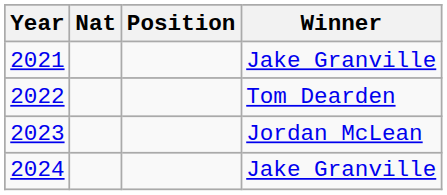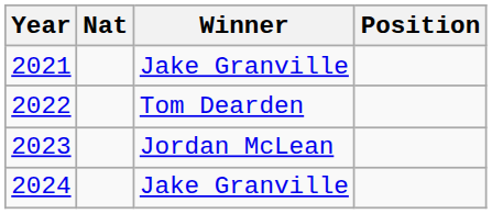 <table class="wikitable">
 <tr>
 <th>Year</th>
 <th>Nat</th>
+<th>Winner</th>
 <th>Position</th>
-<th>Winner</th>
 </tr>
 <tr>
 <td><a href='#'>2021</a></td>
 <td></td>
+<td><a href='#'>Jake Granville</a></td>
 <td></td>
-<td><a href='#'>Jake Granville</a></td>
 </tr>
 <tr>
 <td><a href='#'>2022</a></td>
 <td></td>
+<td><a href='#'>Tom Dearden</a></td>
 <td></td>
-<td><a href='#'>Tom Dearden</a></td>
 </tr>
 <tr>
 <td><a href='#'>2023</a></td>
 <td></td>
+<td><a href='#'>Jordan McLean</a></td>
 <td></td>
-<td><a href='#'>Jordan McLean</a></td>
 </tr>
 <tr>
 <td><a href='#'>2024</a></td>
 <td></td>
+<td><a href='#'>Jake Granville</a></td>
 <td></td>
-<td><a href='#'>Jake Granville</a></td>
 </tr>
 </table>
